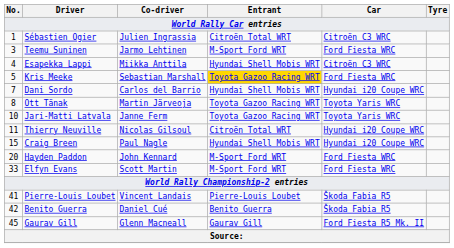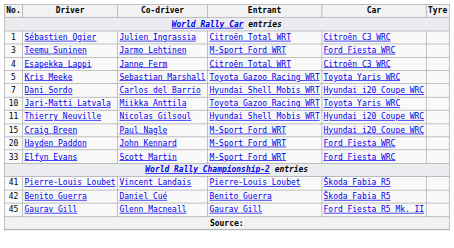 <table class="wikitable" style="font-size: 85%;">
 <tr>
 <th>No.</th>
 <th>Driver</th>
 <th>Co-driver</th>
 <th>Entrant</th>
 <th>Car</th>
 <th>Tyre</th>
 </tr>
 <tr>
 <td style="background-color:#EAECF0; text-align:center" colspan="6"><strong><em><a href='#'>World Rally Car</a> entries</em></strong></td>
 </tr>
 <tr>
 <td align="center">1</td>
 <td> <a href='#'>Sébastien Ogier</a></td>
 <td> <a href='#'>Julien Ingrassia</a></td>
 <td> <a href='#'>Citroën Total WRT</a></td>
 <td><a href='#'>Citroën C3 WRC</a></td>
 <td align="center"></td>
 </tr>
 <tr>
 <td align="center">3</td>
 <td> <a href='#'>Teemu Suninen</a></td>
 <td> <a href='#'>Jarmo Lehtinen</a></td>
 <td> <a href='#'>M-Sport Ford WRT</a></td>
 <td><a href='#'>Ford Fiesta WRC</a></td>
 <td align="center"></td>
 </tr>
 <tr>
 <td align="center">4</td>
 <td> <a href='#'>Esapekka Lappi</a></td>
-<td> <a href='#'>Miikka Anttila</a></td>
-<td> <a href='#'>Hyundai Shell Mobis WRT</a></td>
+<td> <a href='#'>Janne Ferm</a></td>
+<td> <a href='#'>Citroën Total WRT</a></td>
 <td><a href='#'>Citroën C3 WRC</a></td>
 <td align="center"></td>
 </tr>
 <tr>
 <td align="center">5</td>
 <td> <a href='#'>Kris Meeke</a></td>
 <td nowrap> <a href='#'>Sebastian Marshall</a></td>
-<td nowrap style="background: gold;"> <a href='#'>Toyota Gazoo Racing WRT</a></td>
-<td><a href='#'>Ford Fiesta WRC</a></td>
+<td nowrap> <a href='#'>Toyota Gazoo Racing WRT</a></td>
+<td><a href='#'>Toyota Yaris WRC</a></td>
 <td align="center"></td>
 </tr>
 <tr>
 <td align="center">7</td>
 <td> <a href='#'>Dani Sordo</a></td>
 <td> <a href='#'>Carlos del Barrio</a></td>
 <td> <a href='#'>Hyundai Shell Mobis WRT</a></td>
 <td nowrap><a href='#'>Hyundai i20 Coupe WRC</a></td>
 <td align="center"></td>
 </tr>
 <tr>
-<td align="center">8</td>
-<td> <a href='#'>Ott Tänak</a></td>
-<td> <a href='#'>Martin Järveoja</a></td>
-<td> <a href='#'>Toyota Gazoo Racing WRT</a></td>
-<td><a href='#'>Toyota Yaris WRC</a></td>
-<td align="center"></td>
-</tr>
-<tr>
 <td align="center">10</td>
 <td> <a href='#'>Jari-Matti Latvala</a></td>
-<td> <a href='#'>Janne Ferm</a></td>
+<td> <a href='#'>Miikka Anttila</a></td>
 <td> <a href='#'>Toyota Gazoo Racing WRT</a></td>
 <td><a href='#'>Toyota Yaris WRC</a></td>
 <td align="center"></td>
 </tr>
 <tr>
 <td align="center">11</td>
 <td> <a href='#'>Thierry Neuville</a></td>
 <td> <a href='#'>Nicolas Gilsoul</a></td>
-<td> <a href='#'>Citroën Total WRT</a></td>
+<td> <a href='#'>Hyundai Shell Mobis WRT</a></td>
 <td><a href='#'>Hyundai i20 Coupe WRC</a></td>
 <td align="center"></td>
 </tr>
 <tr>
 <td align="center">15</td>
 <td> <a href='#'>Craig Breen</a></td>
 <td> <a href='#'>Paul Nagle</a></td>
-<td> <a href='#'>Hyundai Shell Mobis WRT</a></td>
+<td> <a href='#'>M-Sport Ford WRT</a></td>
 <td><a href='#'>Hyundai i20 Coupe WRC</a></td>
 <td align="center"></td>
 </tr>
 <tr>
 <td align="center">20</td>
 <td> <a href='#'>Hayden Paddon</a></td>
 <td> <a href='#'>John Kennard</a></td>
 <td> <a href='#'>M-Sport Ford WRT</a></td>
 <td><a href='#'>Ford Fiesta WRC</a></td>
 <td align="center"></td>
 </tr>
 <tr>
 <td align="center">33</td>
 <td> <a href='#'>Elfyn Evans</a></td>
 <td> <a href='#'>Scott Martin</a></td>
 <td> <a href='#'>M-Sport Ford WRT</a></td>
 <td><a href='#'>Ford Fiesta WRC</a></td>
 <td align="center"></td>
 </tr>
 <tr>
 <td style="background-color:#EAECF0; text-align:center" colspan="6"><strong><em><a href='#'>World Rally Championship-2</a> entries</em></strong></td>
 </tr>
 <tr>
 <td align="center">41</td>
 <td nowrap> <a href='#'>Pierre-Louis Loubet</a></td>
 <td> <a href='#'>Vincent Landais</a></td>
 <td> <a href='#'>Pierre-Louis Loubet</a></td>
 <td><a href='#'>Škoda Fabia R5</a></td>
 <td align="center"></td>
 </tr>
 <tr>
 <td align="center">42</td>
 <td> <a href='#'>Benito Guerra</a></td>
 <td> <a href='#'>Daniel Cué</a></td>
 <td> <a href='#'>Benito Guerra</a></td>
 <td><a href='#'>Škoda Fabia R5</a></td>
 <td align="center"></td>
 </tr>
 <tr>
 <td align="center">45</td>
 <td> <a href='#'>Gaurav Gill</a></td>
 <td> <a href='#'>Glenn Macneall</a></td>
 <td> <a href='#'>Gaurav Gill</a></td>
 <td><a href='#'>Ford Fiesta R5 Mk. II</a></td>
 <td align="center"></td>
 </tr>
 <tr>
 <th colspan="6">Source:</th>
 </tr>
 <tr>
 </tr>
 </table>
